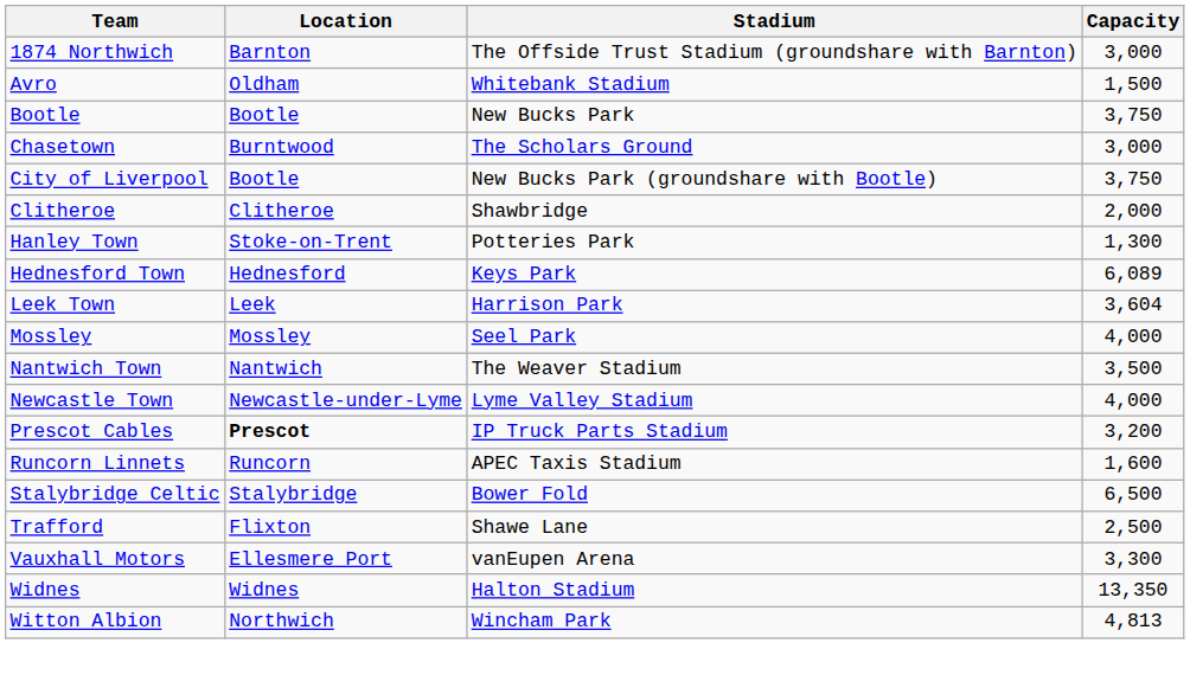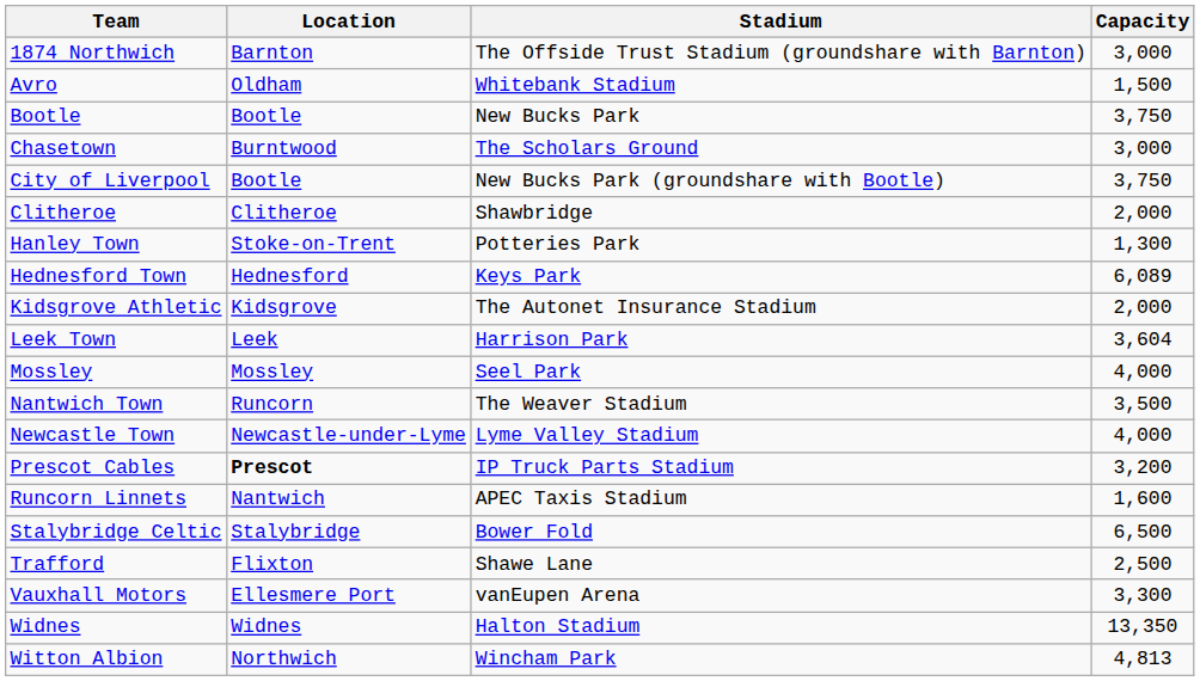 <table class="wikitable sortable">
 <tr>
 <th>Team</th>
 <th>Location</th>
 <th>Stadium</th>
 <th>Capacity</th>
 </tr>
 <tr>
 <td><a href='#'>1874 Northwich</a></td>
 <td><a href='#'>Barnton</a></td>
 <td>The Offside Trust Stadium (groundshare with <a href='#'>Barnton</a>)</td>
 <td align="center">3,000</td>
 </tr>
 <tr>
 <td><a href='#'>Avro</a></td>
 <td><a href='#'>Oldham</a></td>
 <td><a href='#'>Whitebank Stadium</a></td>
 <td align="center">1,500</td>
 </tr>
 <tr>
 <td><a href='#'>Bootle</a></td>
 <td><a href='#'>Bootle</a></td>
 <td>New Bucks Park</td>
 <td align="center">3,750</td>
 </tr>
 <tr>
 <td><a href='#'>Chasetown</a></td>
 <td><a href='#'>Burntwood</a></td>
 <td><a href='#'>The Scholars Ground</a></td>
 <td align="center">3,000</td>
 </tr>
 <tr>
 <td><a href='#'>City of Liverpool</a></td>
 <td><a href='#'>Bootle</a></td>
 <td>New Bucks Park (groundshare with <a href='#'>Bootle</a>)</td>
 <td align="center">3,750</td>
 </tr>
 <tr>
 <td><a href='#'>Clitheroe</a></td>
 <td><a href='#'>Clitheroe</a></td>
 <td>Shawbridge</td>
 <td align="center">2,000</td>
 </tr>
 <tr>
 <td><a href='#'>Hanley Town</a></td>
 <td><a href='#'>Stoke-on-Trent</a></td>
 <td>Potteries Park</td>
 <td align="center">1,300</td>
 </tr>
 <tr>
 <td><a href='#'>Hednesford Town</a></td>
 <td><a href='#'>Hednesford</a></td>
 <td><a href='#'>Keys Park</a></td>
 <td align="center">6,089</td>
 </tr>
 <tr>
+<td><a href='#'>Kidsgrove Athletic</a></td>
+<td><a href='#'>Kidsgrove</a></td>
+<td>The Autonet Insurance Stadium</td>
+<td align="center">2,000</td>
+</tr>
+<tr>
 <td><a href='#'>Leek Town</a></td>
 <td><a href='#'>Leek</a></td>
 <td><a href='#'>Harrison Park</a></td>
 <td align="center">3,604</td>
 </tr>
 <tr>
 <td><a href='#'>Mossley</a></td>
 <td><a href='#'>Mossley</a></td>
 <td><a href='#'>Seel Park</a></td>
 <td align="center">4,000</td>
 </tr>
 <tr>
 <td><a href='#'>Nantwich Town</a></td>
-<td><a href='#'>Nantwich</a></td>
+<td><a href='#'>Runcorn</a></td>
 <td>The Weaver Stadium</td>
 <td align="center">3,500</td>
 </tr>
 <tr>
 <td><a href='#'>Newcastle Town</a></td>
 <td><a href='#'>Newcastle-under-Lyme</a></td>
 <td><a href='#'>Lyme Valley Stadium</a></td>
 <td align="center">4,000</td>
 </tr>
 <tr>
 <td><a href='#'>Prescot Cables</a></td>
 <td><strong>Prescot</strong></td>
 <td><a href='#'>IP Truck Parts Stadium</a></td>
 <td align="center">3,200</td>
 </tr>
 <tr>
 <td><a href='#'>Runcorn Linnets</a></td>
-<td><a href='#'>Runcorn</a></td>
+<td><a href='#'>Nantwich</a></td>
 <td>APEC Taxis Stadium</td>
 <td align="center">1,600</td>
 </tr>
 <tr>
 <td><a href='#'>Stalybridge Celtic</a></td>
 <td><a href='#'>Stalybridge</a></td>
 <td><a href='#'>Bower Fold</a></td>
 <td align="center">6,500</td>
 </tr>
 <tr>
 <td><a href='#'>Trafford</a></td>
 <td><a href='#'>Flixton</a></td>
 <td>Shawe Lane</td>
 <td align="center">2,500</td>
 </tr>
 <tr>
 <td><a href='#'>Vauxhall Motors</a></td>
 <td><a href='#'>Ellesmere Port</a></td>
 <td>vanEupen Arena</td>
 <td align="center">3,300</td>
 </tr>
 <tr>
 <td><a href='#'>Widnes</a></td>
 <td><a href='#'>Widnes</a></td>
 <td><a href='#'>Halton Stadium</a></td>
 <td align="center">13,350</td>
 </tr>
 <tr>
 <td><a href='#'>Witton Albion</a></td>
 <td><a href='#'>Northwich</a></td>
 <td><a href='#'>Wincham Park</a></td>
 <td align="center">4,813</td>
 </tr>
 </table>
